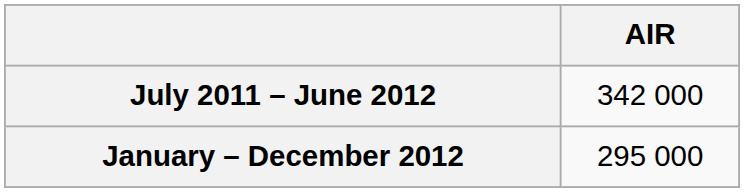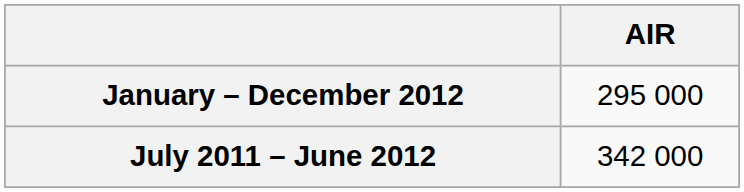 <table class="wikitable sortable" style="text-align:center; width:400px; height:100px;">
 <tr>
 <th></th>
 <th>AIR</th>
 </tr>
 <tr>
+<th scope="row">January – December 2012</th>
+<td>295 000</td>
+</tr>
+<tr>
 <th scope="row">July 2011 – June 2012</th>
 <td>342 000</td>
 </tr>
-<tr>
-<th scope="row">January – December 2012</th>
-<td>295 000</td>
-</tr>
 </table>
